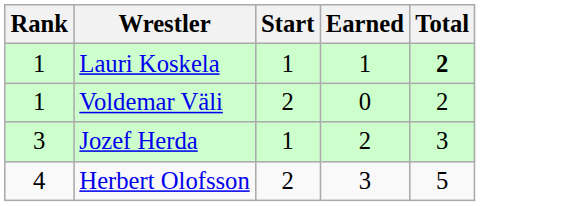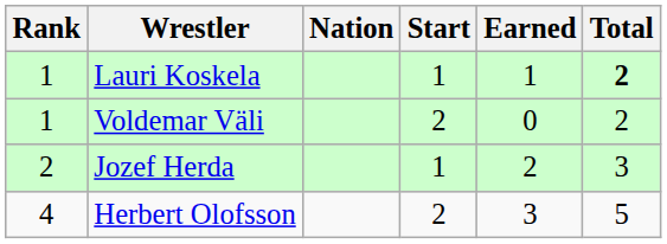 <table class="wikitable sortable" style="text-align:center;">
 <tr>
 <th>Rank</th>
 <th>Wrestler</th>
+<th>Nation</th>
 <th>Start</th>
 <th>Earned</th>
 <th>Total</th>
 </tr>
 <tr style="background:#cfc;">
 <td>1</td>
 <td align=left><a href='#'>Lauri Koskela</a></td>
+<td align=left></td>
 <td>1</td>
 <td>1</td>
 <td><strong>2</strong></td>
 </tr>
 <tr style="background:#cfc;">
 <td>1</td>
 <td align=left><a href='#'>Voldemar Väli</a></td>
+<td align=left></td>
 <td>2</td>
 <td>0</td>
 <td>2</td>
 </tr>
 <tr style="background:#cfc;">
-<td>3</td>
+<td>2</td>
 <td align=left><a href='#'>Jozef Herda</a></td>
+<td align=left></td>
 <td>1</td>
 <td>2</td>
 <td>3</td>
 </tr>
 <tr>
 <td>4</td>
 <td align=left><a href='#'>Herbert Olofsson</a></td>
+<td align=left></td>
 <td>2</td>
 <td>3</td>
 <td>5</td>
 </tr>
 </table>
